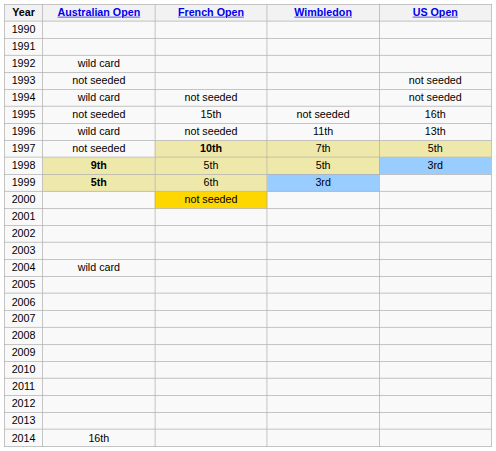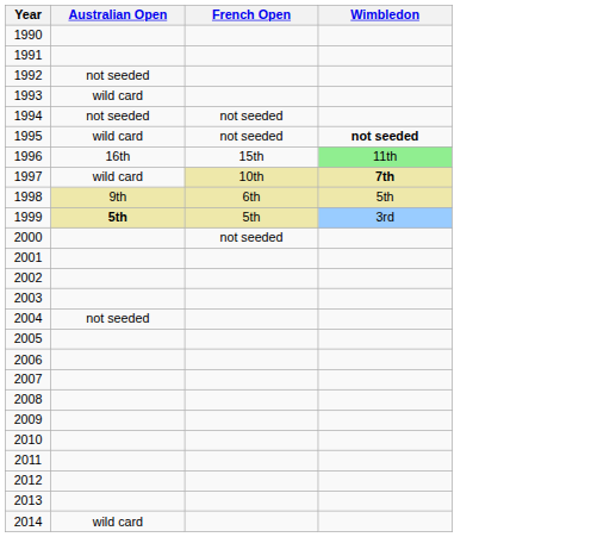 <table class="wikitable" style="text-align:center">
 <tr>
 <th width="50">Year</th>
 <th width="160"><a href='#'>Australian Open</a></th>
 <th width="160"><a href='#'>French Open</a></th>
 <th width="160"><a href='#'>Wimbledon</a></th>
-<th width="160"><a href='#'>US Open</a></th>
 </tr>
 <tr>
 <td>1990</td>
-<td></td>
 <td></td>
 <td></td>
 <td></td>
 </tr>
 <tr>
 <td>1991</td>
 <td></td>
 <td></td>
 <td></td>
-<td></td>
 </tr>
 <tr>
 <td>1992</td>
-<td>wild card</td>
-<td></td>
+<td>not seeded</td>
 <td></td>
 <td></td>
 </tr>
 <tr>
 <td>1993</td>
-<td>not seeded</td>
+<td>wild card</td>
 <td></td>
 <td></td>
-<td>not seeded</td>
 </tr>
 <tr>
 <td>1994</td>
-<td>wild card</td>
+<td>not seeded</td>
 <td>not seeded</td>
 <td></td>
-<td>not seeded</td>
 </tr>
 <tr>
 <td>1995</td>
+<td>wild card</td>
 <td>not seeded</td>
-<td>15th</td>
-<td>not seeded</td>
-<td>16th</td>
+<td><strong>not seeded</strong></td>
 </tr>
 <tr>
 <td>1996</td>
-<td>wild card</td>
-<td>not seeded</td>
-<td>11th</td>
-<td>13th</td>
+<td>16th</td>
+<td>15th</td>
+<td style="background: lightgreen;">11th</td>
 </tr>
 <tr>
 <td>1997</td>
-<td>not seeded</td>
-<td bgcolor="eee8aa"><strong>10th</strong></td>
-<td bgcolor="eee8aa">7th</td>
+<td>wild card</td>
+<td bgcolor="eee8aa">10th</td>
+<td bgcolor="eee8aa"><strong>7th</strong></td>
+</tr>
+<tr>
+<td>1998</td>
+<td bgcolor="eee8aa">9th</td>
+<td bgcolor="eee8aa">6th</td>
 <td bgcolor="eee8aa">5th</td>
 </tr>
 <tr>
-<td>1998</td>
-<td bgcolor="eee8aa"><strong>9th</strong></td>
-<td bgcolor="eee8aa">5th</td>
+<td>1999</td>
+<td bgcolor="eee8aa"><strong>5th</strong></td>
 <td bgcolor="eee8aa">5th</td>
 <td bgcolor="99ccff">3rd</td>
 </tr>
 <tr>
-<td>1999</td>
-<td bgcolor="eee8aa"><strong>5th</strong></td>
-<td bgcolor="eee8aa">6th</td>
-<td bgcolor="99ccff">3rd</td>
-<td></td>
-</tr>
-<tr>
 <td>2000</td>
 <td></td>
-<td style="background: gold;">not seeded</td>
-<td></td>
+<td>not seeded</td>
 <td></td>
 </tr>
 <tr>
 <td>2001</td>
-<td></td>
 <td></td>
 <td></td>
 <td></td>
 </tr>
 <tr>
 <td>2002</td>
 <td></td>
 <td></td>
 <td></td>
-<td></td>
 </tr>
 <tr>
 <td>2003</td>
 <td></td>
 <td></td>
 <td></td>
-<td></td>
 </tr>
 <tr>
 <td>2004</td>
-<td>wild card</td>
-<td></td>
+<td>not seeded</td>
 <td></td>
 <td></td>
 </tr>
 <tr>
 <td>2005</td>
-<td></td>
 <td></td>
 <td></td>
 <td></td>
 </tr>
 <tr>
 <td>2006</td>
 <td></td>
 <td></td>
 <td></td>
-<td></td>
 </tr>
 <tr>
 <td>2007</td>
-<td></td>
 <td></td>
 <td></td>
 <td></td>
 </tr>
 <tr>
 <td>2008</td>
 <td></td>
 <td></td>
 <td></td>
-<td></td>
 </tr>
 <tr>
 <td>2009</td>
-<td></td>
 <td></td>
 <td></td>
 <td></td>
 </tr>
 <tr>
 <td>2010</td>
 <td></td>
 <td></td>
 <td></td>
-<td></td>
 </tr>
 <tr>
 <td>2011</td>
-<td></td>
 <td></td>
 <td></td>
 <td></td>
 </tr>
 <tr>
 <td>2012</td>
 <td></td>
 <td></td>
 <td></td>
-<td></td>
 </tr>
 <tr>
 <td>2013</td>
 <td></td>
 <td></td>
 <td></td>
-<td></td>
 </tr>
 <tr>
 <td>2014</td>
-<td>16th</td>
-<td></td>
+<td>wild card</td>
 <td></td>
 <td></td>
 </tr>
 </table>
